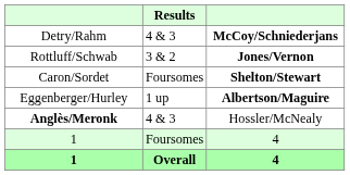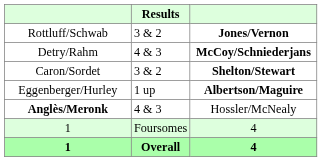 <table border="1" cellpadding="3" style="border-collapse:collapse; text-align:center;">
 <tr style="background:#ddffdd;">
 <th width=160></th>
 <th>Results</th>
 <th width=160></th>
 </tr>
 <tr>
+<td>Rottluff/Schwab</td>
+<td align=left> 3 & 2</td>
+<td><strong>Jones/Vernon</strong></td>
+</tr>
+<tr>
 <td>Detry/Rahm</td>
 <td align=left> 4 & 3</td>
 <td><strong>McCoy/Schniederjans</strong></td>
 </tr>
 <tr>
-<td>Rottluff/Schwab</td>
+<td>Caron/Sordet</td>
 <td align=left> 3 & 2</td>
-<td><strong>Jones/Vernon</strong></td>
-</tr>
-<tr>
-<td>Caron/Sordet</td>
-<td>Foursomes</td>
 <td><strong>Shelton/Stewart</strong></td>
 </tr>
 <tr>
 <td>Eggenberger/Hurley</td>
 <td align=left> 1 up</td>
 <td><strong>Albertson/Maguire</strong></td>
 </tr>
 <tr>
 <td><strong>Anglès/Meronk</strong></td>
 <td align=left> 4 & 3</td>
 <td>Hossler/McNealy</td>
 </tr>
 <tr style="background:#ddffdd;">
 <td>1</td>
 <td>Foursomes</td>
 <td>4</td>
 </tr>
 <tr style="background:#aaffaa;">
 <th>1</th>
 <th>Overall</th>
 <th>4</th>
 </tr>
 </table>
